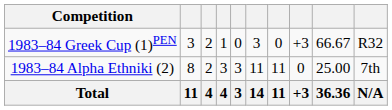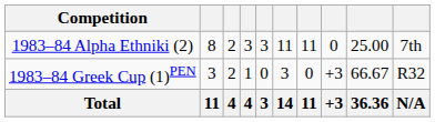 <table class="wikitable" style="text-align:center">
 <tr>
 <th>Competition</th>
 <th></th>
 <th></th>
 <th></th>
 <th></th>
 <th></th>
 <th></th>
 <th></th>
 <th></th>
 <th></th>
 </tr>
 <tr>
+<td><a href='#'>1983–84 Alpha Ethniki</a> (2)</td>
+<td>8</td>
+<td>2</td>
+<td>3</td>
+<td>3</td>
+<td>11</td>
+<td>11</td>
+<td>0</td>
+<td>25.00</td>
+<td>7th</td>
+</tr>
+<tr>
 <td><a href='#'>1983–84 Greek Cup</a> (1)<sup><a href='#'>PEN</a></sup></td>
 <td>3</td>
 <td>2</td>
 <td>1</td>
 <td>0</td>
 <td>3</td>
 <td>0</td>
 <td>+3</td>
 <td>66.67</td>
 <td>R32</td>
-</tr>
-<tr>
-<td><a href='#'>1983–84 Alpha Ethniki</a> (2)</td>
-<td>8</td>
-<td>2</td>
-<td>3</td>
-<td>3</td>
-<td>11</td>
-<td>11</td>
-<td>0</td>
-<td>25.00</td>
-<td>7th</td>
 </tr>
 <tr>
 <th>Total</th>
 <th>11</th>
 <th>4</th>
 <th>4</th>
 <th>3</th>
 <th>14</th>
 <th>11</th>
 <th>+3</th>
 <th>36.36</th>
 <th>N/A</th>
 </tr>
 </table>
